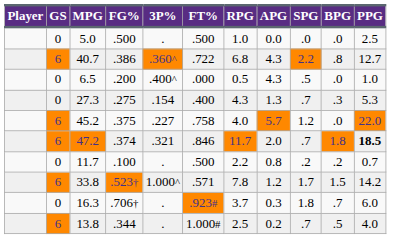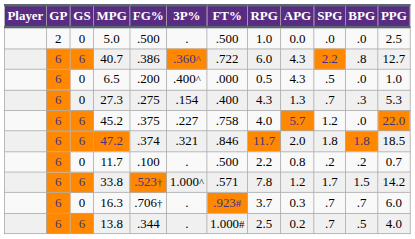 <table class="wikitable sortable" style="text-align:right;">
 <tr>
 <th style="background:#582C83; color:#FFFFFF; border-top:#5B6770 3px solid; border-bottom:#5B6770 3px solid;">Player</th>
+<th style="background:#582C83; color:#FFFFFF; border-top:#5B6770 3px solid; border-bottom:#5B6770 3px solid;">GP</th>
 <th style="background:#582C83; color:#FFFFFF; border-top:#5B6770 3px solid; border-bottom:#5B6770 3px solid;">GS</th>
 <th style="background:#582C83; color:#FFFFFF; border-top:#5B6770 3px solid; border-bottom:#5B6770 3px solid;">MPG</th>
 <th style="background:#582C83; color:#FFFFFF; border-top:#5B6770 3px solid; border-bottom:#5B6770 3px solid;">FG%</th>
 <th style="background:#582C83; color:#FFFFFF; border-top:#5B6770 3px solid; border-bottom:#5B6770 3px solid;">3P%</th>
 <th style="background:#582C83; color:#FFFFFF; border-top:#5B6770 3px solid; border-bottom:#5B6770 3px solid;">FT%</th>
 <th style="background:#582C83; color:#FFFFFF; border-top:#5B6770 3px solid; border-bottom:#5B6770 3px solid;">RPG</th>
 <th style="background:#582C83; color:#FFFFFF; border-top:#5B6770 3px solid; border-bottom:#5B6770 3px solid;">APG</th>
 <th style="background:#582C83; color:#FFFFFF; border-top:#5B6770 3px solid; border-bottom:#5B6770 3px solid;">SPG</th>
 <th style="background:#582C83; color:#FFFFFF; border-top:#5B6770 3px solid; border-bottom:#5B6770 3px solid;">BPG</th>
 <th style="background:#582C83; color:#FFFFFF; border-top:#5B6770 3px solid; border-bottom:#5B6770 3px solid;">PPG</th>
 </tr>
 <tr align="center" bgcolor="">
 <td></td>
+<td>2</td>
 <td>0</td>
 <td>5.0</td>
 <td>.500</td>
 <td>.</td>
 <td>.500</td>
 <td>1.0</td>
 <td>0.0</td>
 <td>.0</td>
 <td>.0</td>
 <td>2.5</td>
 </tr>
 <tr align="center" bgcolor="#f0f0f0">
 <td></td>
 <td style="background:#FF8800;color:#423189;">6</td>
+<td style="background:#FF8800;color:#423189;">6</td>
 <td>40.7</td>
 <td>.386</td>
 <td style="background:#FF8800;color:#423189;">.360<small>^</small></td>
 <td>.722</td>
-<td>6.8</td>
+<td>6.0</td>
 <td>4.3</td>
 <td style="background:#FF8800;color:#423189;">2.2</td>
 <td>.8</td>
 <td>12.7</td>
 </tr>
 <tr align="center" bgcolor="">
 <td></td>
+<td style="background:#FF8800;color:#423189;">6</td>
 <td>0</td>
 <td>6.5</td>
 <td>.200</td>
 <td>.400<small>^</small></td>
 <td>.000</td>
 <td>0.5</td>
 <td>4.3</td>
 <td>.5</td>
 <td>.0</td>
 <td>1.0</td>
 </tr>
 <tr align="center" bgcolor="#f0f0f0">
 <td></td>
+<td style="background:#FF8800;color:#423189;">6</td>
 <td>0</td>
 <td>27.3</td>
 <td>.275</td>
 <td>.154</td>
 <td>.400</td>
 <td>4.3</td>
 <td>1.3</td>
 <td>.7</td>
 <td>.3</td>
 <td>5.3</td>
 </tr>
 <tr align="center" bgcolor="">
 <td></td>
 <td style="background:#FF8800;color:#423189;">6</td>
+<td style="background:#FF8800;color:#423189;">6</td>
 <td>45.2</td>
 <td>.375</td>
 <td>.227</td>
 <td>.758</td>
 <td>4.0</td>
 <td style="background:#FF8800;color:#423189;">5.7</td>
 <td>1.2</td>
 <td>.0</td>
 <td style="background:#FF8800;color:#423189;">22.0</td>
 </tr>
 <tr align="center" bgcolor="#f0f0f0">
 <td></td>
 <td style="background:#FF8800;color:#423189;">6</td>
+<td style="background:#FF8800;color:#423189;">6</td>
 <td style="background:#FF8800;color:#423189;">47.2</td>
 <td>.374</td>
 <td>.321</td>
 <td>.846</td>
 <td style="background:#FF8800;color:#423189;">11.7</td>
 <td>2.0</td>
-<td>.7</td>
+<td>1.8</td>
 <td style="background:#FF8800;color:#423189;">1.8</td>
-<td><strong>18.5</strong></td>
+<td>18.5</td>
 </tr>
 <tr align="center" bgcolor="">
 <td></td>
+<td style="background:#FF8800;color:#423189;">6</td>
 <td>0</td>
 <td>11.7</td>
 <td>.100</td>
 <td>.</td>
 <td>.500</td>
 <td>2.2</td>
 <td>0.8</td>
 <td>.2</td>
 <td>.2</td>
 <td>0.7</td>
 </tr>
 <tr align="center" bgcolor="#f0f0f0">
 <td></td>
 <td style="background:#FF8800;color:#423189;">6</td>
+<td style="background:#FF8800;color:#423189;">6</td>
 <td>33.8</td>
 <td style="background:#FF8800;color:#423189;">.523<small>†</small></td>
 <td>1.000<small>^</small></td>
 <td>.571</td>
 <td>7.8</td>
 <td>1.2</td>
 <td>1.7</td>
 <td>1.5</td>
 <td>14.2</td>
 </tr>
 <tr align="center" bgcolor="">
 <td></td>
+<td style="background:#FF8800;color:#423189;">6</td>
 <td>0</td>
 <td>16.3</td>
 <td>.706<small>†</small></td>
 <td>.</td>
 <td style="background:#FF8800;color:#423189;">.923<small>#</small></td>
 <td>3.7</td>
 <td>0.3</td>
-<td>1.8</td>
+<td>.7</td>
 <td>.7</td>
 <td>6.0</td>
 </tr>
 <tr align="center" bgcolor="#f0f0f0">
 <td></td>
+<td style="background:#FF8800;color:#423189;">6</td>
 <td style="background:#FF8800;color:#423189;">6</td>
 <td>13.8</td>
 <td>.344</td>
 <td>.</td>
 <td>1.000<small>#</small></td>
 <td>2.5</td>
 <td>0.2</td>
 <td>.7</td>
 <td>.5</td>
 <td>4.0</td>
 </tr>
 </table>
